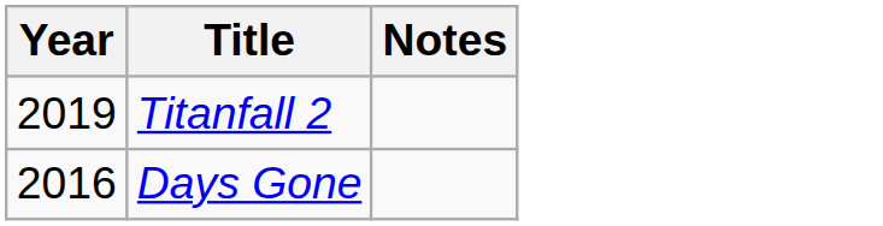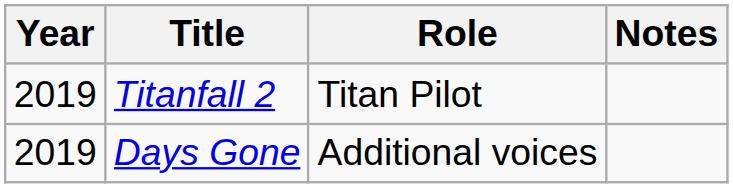 <table class="wikitable">
 <tr>
 <th>Year</th>
 <th>Title</th>
+<th>Role</th>
 <th>Notes</th>
 </tr>
 <tr>
 <td>2019</td>
 <td><em><a href='#'>Titanfall 2</a></em></td>
+<td>Titan Pilot</td>
 <td></td>
 </tr>
 <tr>
-<td>2016</td>
+<td>2019</td>
 <td><em><a href='#'>Days Gone</a></em></td>
+<td>Additional voices</td>
 <td></td>
 </tr>
 </table>
